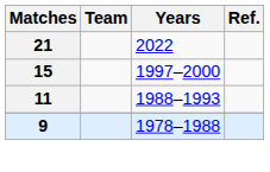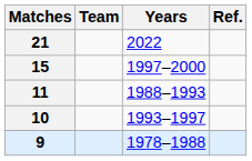 <table class="wikitable">
 <tr>
 <th>Matches</th>
 <th>Team</th>
 <th>Years</th>
 <th>Ref.</th>
 </tr>
 <tr>
 <th>21</th>
 <td></td>
 <td><a href='#'>2022</a></td>
 <td></td>
 </tr>
 <tr>
 <th>15</th>
 <td></td>
 <td><a href='#'>1997</a>–<a href='#'>2000</a></td>
 <td></td>
 </tr>
 <tr>
 <th>11</th>
 <td></td>
 <td><a href='#'>1988</a>–<a href='#'>1993</a></td>
 <td></td>
 </tr>
 <tr>
+<th>10</th>
+<td></td>
+<td><a href='#'>1993</a>–<a href='#'>1997</a></td>
+<td></td>
+</tr>
+<tr>
 </tr>
 <tr style="background-color:#def;">
 <th style="background-color:#def;">9</th>
 <td></td>
 <td><a href='#'>1978</a>–<a href='#'>1988</a></td>
 <td></td>
 </tr>
 </table>
